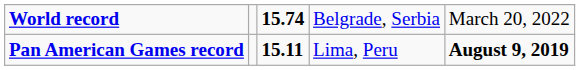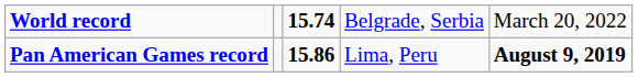 <table class="wikitable">
 <tr>
 <td><strong><a href='#'>World record</a></strong></td>
 <td></td>
 <td><strong>15.74</strong></td>
 <td><a href='#'>Belgrade</a>, <a href='#'>Serbia</a></td>
 <td>March 20, 2022</td>
 </tr>
 <tr>
 <td><strong><a href='#'>Pan American Games record</a></strong></td>
 <td></td>
-<td><strong>15.11</strong></td>
+<td><strong>15.86</strong></td>
 <td><a href='#'>Lima</a>, <a href='#'>Peru</a></td>
 <td><strong>August 9, 2019</strong></td>
 </tr>
 </table>
